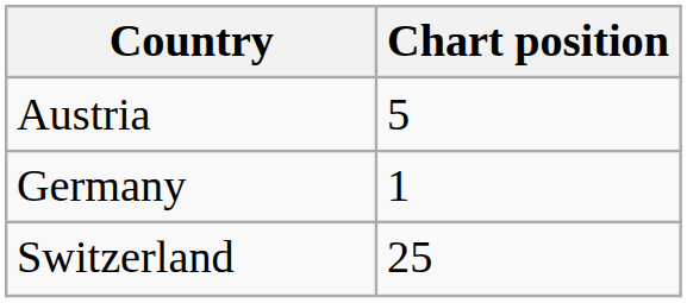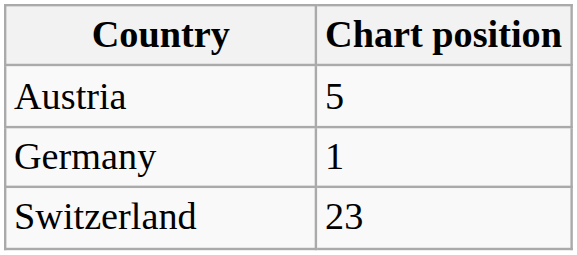 <table class="wikitable sortable">
 <tr class="hintergrundfarbe5">
 <th width="55%">Country</th>
 <th width="45%">Chart position</th>
 </tr>
 <tr>
 <td>Austria</td>
 <td>5</td>
 </tr>
 <tr>
 <td>Germany</td>
 <td>1</td>
 </tr>
 <tr>
 <td>Switzerland</td>
-<td>25</td>
+<td>23</td>
 </tr>
 </table>
